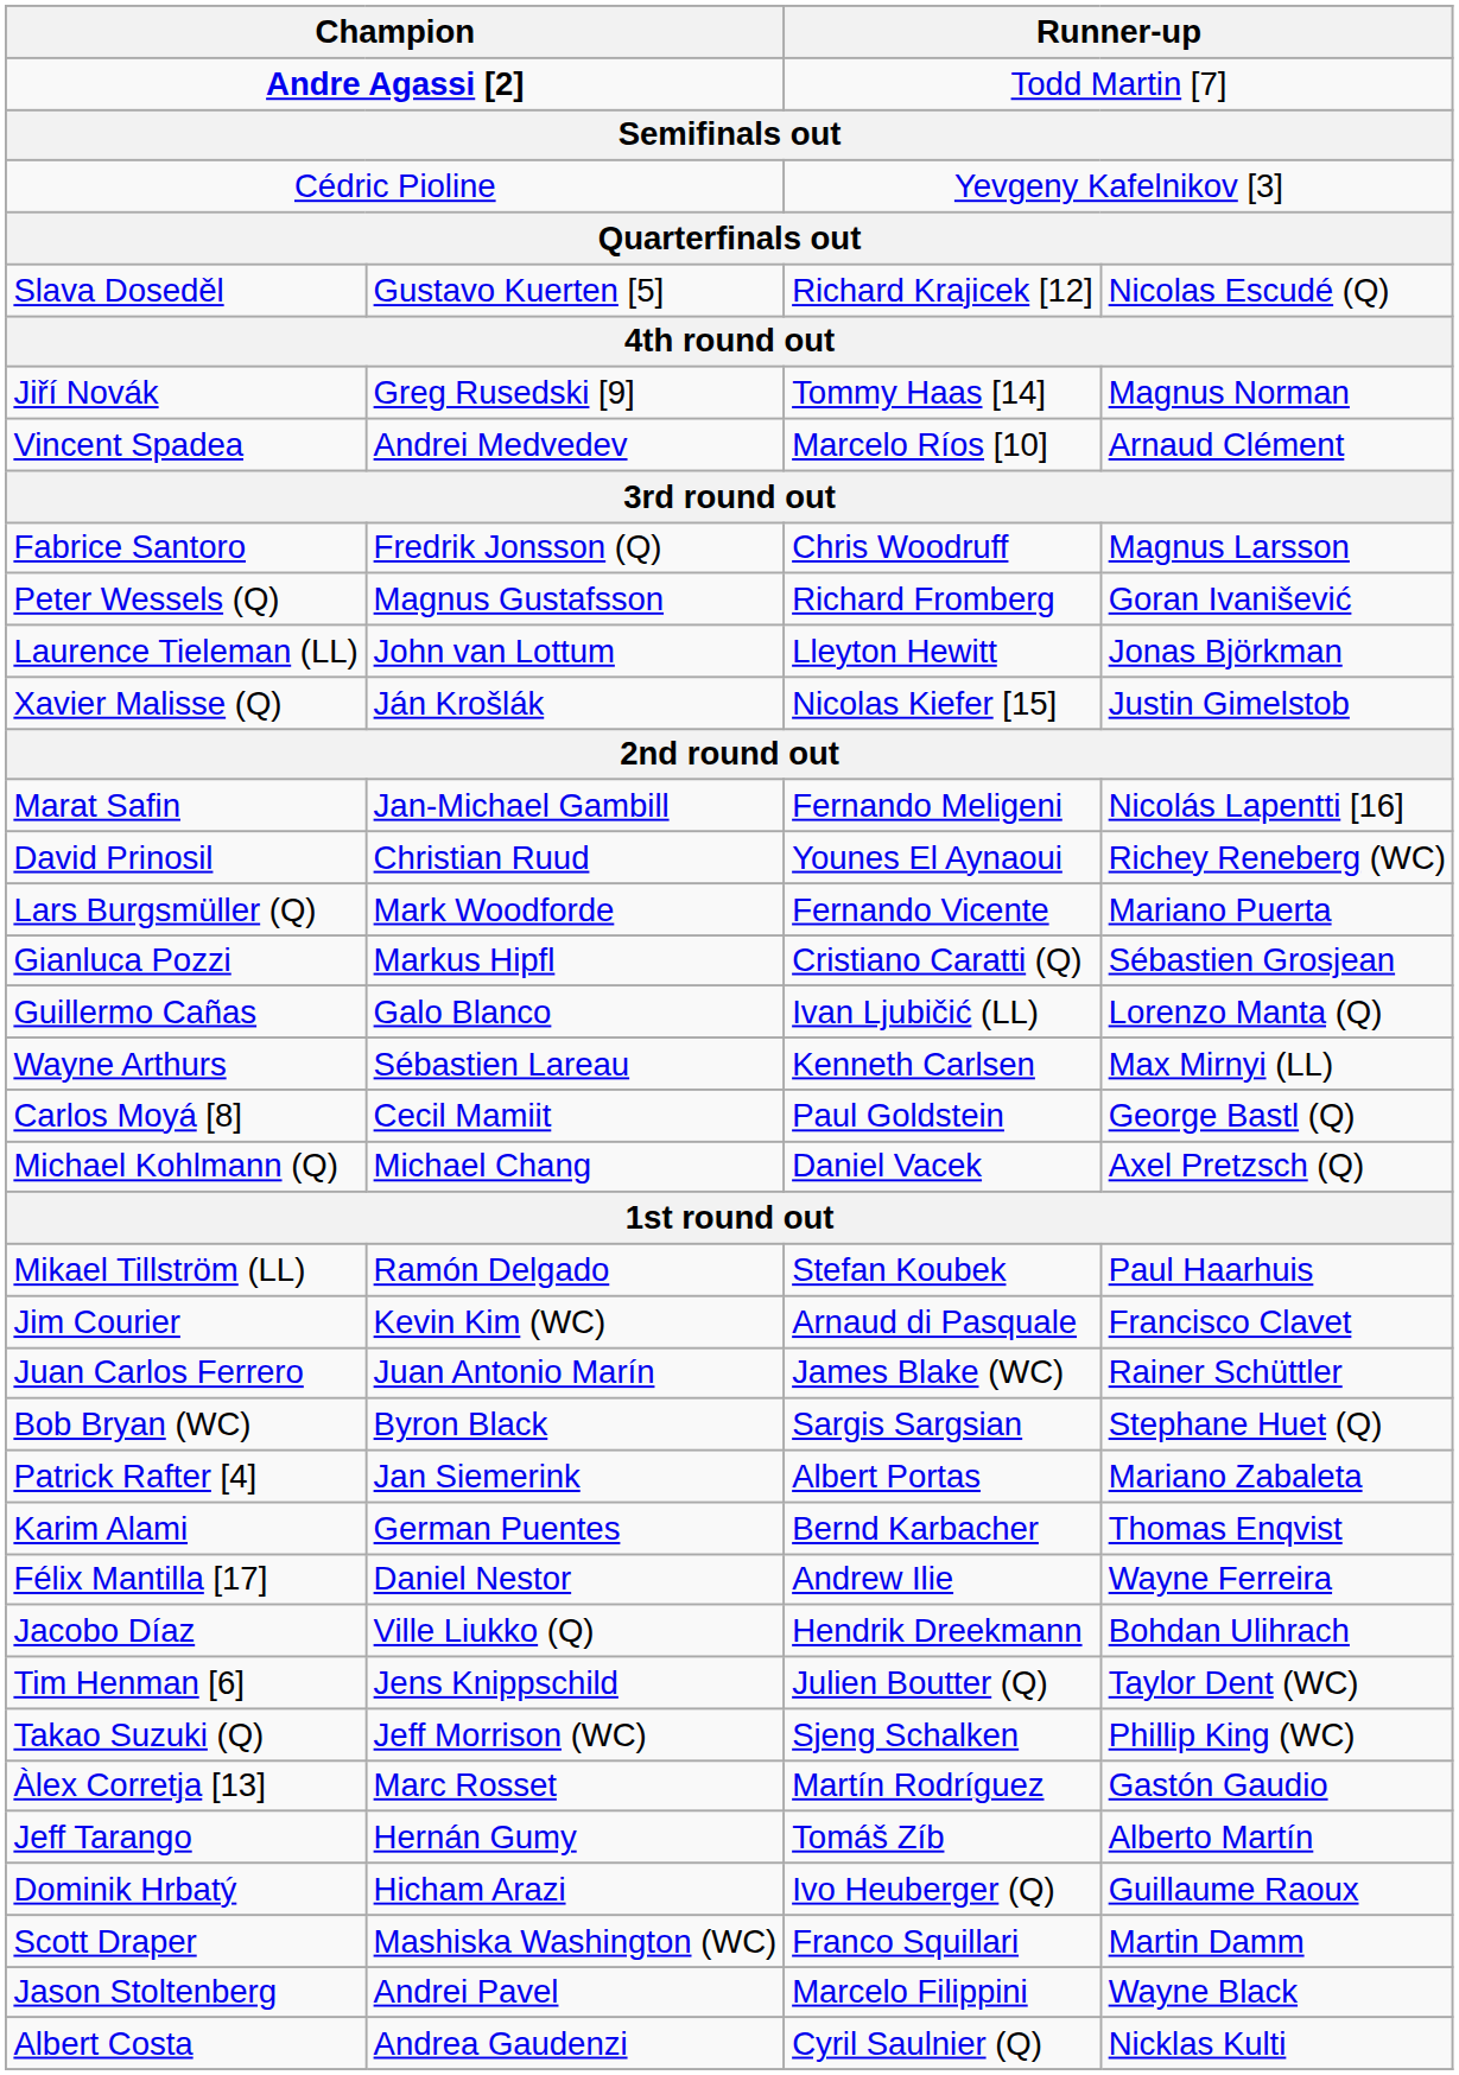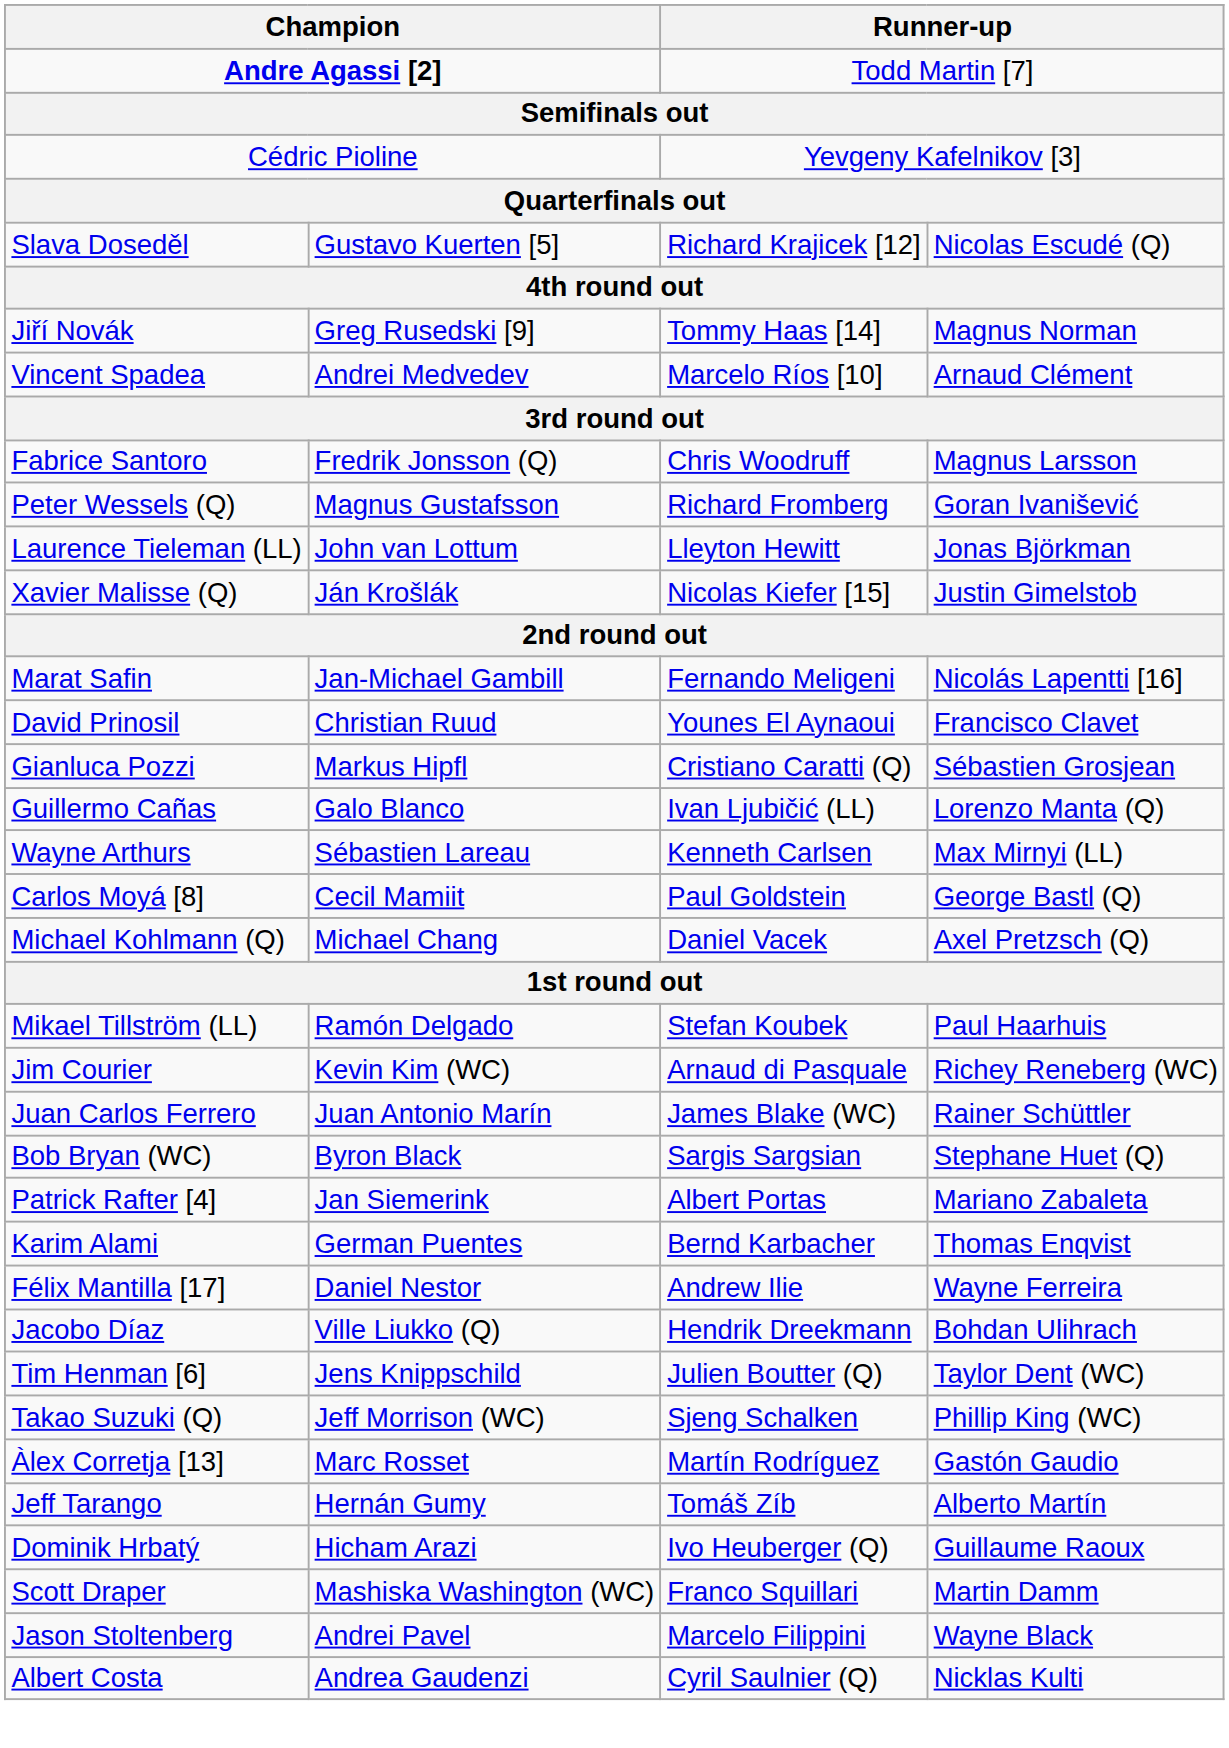 <table class="wikitable collapsible collapsed" style="font-size:90%">
 <tr>
 <th colspan=2>Champion</th>
 <th colspan=2>Runner-up</th>
 </tr>
 <tr style="text-align:center;">
 <td colspan=2> <strong><a href='#'>Andre Agassi</a> [2]</strong></td>
 <td colspan=2> <a href='#'>Todd Martin</a> [7]</td>
 </tr>
 <tr>
 <th colspan=4>Semifinals out</th>
 </tr>
 <tr style="text-align:center;">
 <td colspan=2> <a href='#'>Cédric Pioline</a></td>
 <td colspan=2> <a href='#'>Yevgeny Kafelnikov</a> [3]</td>
 </tr>
 <tr>
 <th colspan=4>Quarterfinals out</th>
 </tr>
 <tr>
 <td> <a href='#'>Slava Doseděl</a></td>
 <td> <a href='#'>Gustavo Kuerten</a> [5]</td>
 <td> <a href='#'>Richard Krajicek</a> [12]</td>
 <td> <a href='#'>Nicolas Escudé</a> (Q)</td>
 </tr>
 <tr>
 <th colspan=4>4th round out</th>
 </tr>
 <tr>
 <td> <a href='#'>Jiří Novák</a></td>
 <td> <a href='#'>Greg Rusedski</a> [9]</td>
 <td> <a href='#'>Tommy Haas</a> [14]</td>
 <td> <a href='#'>Magnus Norman</a></td>
 </tr>
 <tr>
 <td> <a href='#'>Vincent Spadea</a></td>
 <td> <a href='#'>Andrei Medvedev</a></td>
 <td> <a href='#'>Marcelo Ríos</a> [10]</td>
 <td> <a href='#'>Arnaud Clément</a></td>
 </tr>
 <tr>
 <th colspan=4>3rd round out</th>
 </tr>
 <tr>
 <td> <a href='#'>Fabrice Santoro</a></td>
 <td> <a href='#'>Fredrik Jonsson</a> (Q)</td>
 <td> <a href='#'>Chris Woodruff</a></td>
 <td> <a href='#'>Magnus Larsson</a></td>
 </tr>
 <tr>
 <td> <a href='#'>Peter Wessels</a> (Q)</td>
 <td> <a href='#'>Magnus Gustafsson</a></td>
 <td> <a href='#'>Richard Fromberg</a></td>
 <td> <a href='#'>Goran Ivanišević</a></td>
 </tr>
 <tr>
 <td> <a href='#'>Laurence Tieleman</a> (LL)</td>
 <td> <a href='#'>John van Lottum</a></td>
 <td> <a href='#'>Lleyton Hewitt</a></td>
 <td> <a href='#'>Jonas Björkman</a></td>
 </tr>
 <tr>
 <td> <a href='#'>Xavier Malisse</a> (Q)</td>
 <td> <a href='#'>Ján Krošlák</a></td>
 <td> <a href='#'>Nicolas Kiefer</a> [15]</td>
 <td> <a href='#'>Justin Gimelstob</a></td>
 </tr>
 <tr>
 <th colspan=4>2nd round out</th>
 </tr>
 <tr>
 <td> <a href='#'>Marat Safin</a></td>
 <td> <a href='#'>Jan-Michael Gambill</a></td>
 <td> <a href='#'>Fernando Meligeni</a></td>
 <td> <a href='#'>Nicolás Lapentti</a> [16]</td>
 </tr>
 <tr>
 <td> <a href='#'>David Prinosil</a></td>
 <td> <a href='#'>Christian Ruud</a></td>
 <td> <a href='#'>Younes El Aynaoui</a></td>
-<td> <a href='#'>Richey Reneberg</a> (WC)</td>
-</tr>
-<tr>
-<td> <a href='#'>Lars Burgsmüller</a> (Q)</td>
-<td> <a href='#'>Mark Woodforde</a></td>
-<td> <a href='#'>Fernando Vicente</a></td>
-<td> <a href='#'>Mariano Puerta</a></td>
+<td> <a href='#'>Francisco Clavet</a></td>
 </tr>
 <tr>
 <td> <a href='#'>Gianluca Pozzi</a></td>
 <td> <a href='#'>Markus Hipfl</a></td>
 <td> <a href='#'>Cristiano Caratti</a> (Q)</td>
 <td> <a href='#'>Sébastien Grosjean</a></td>
 </tr>
 <tr>
 <td> <a href='#'>Guillermo Cañas</a></td>
 <td> <a href='#'>Galo Blanco</a></td>
 <td> <a href='#'>Ivan Ljubičić</a> (LL)</td>
 <td> <a href='#'>Lorenzo Manta</a> (Q)</td>
 </tr>
 <tr>
 <td> <a href='#'>Wayne Arthurs</a></td>
 <td> <a href='#'>Sébastien Lareau</a></td>
 <td> <a href='#'>Kenneth Carlsen</a></td>
 <td> <a href='#'>Max Mirnyi</a> (LL)</td>
 </tr>
 <tr>
 <td> <a href='#'>Carlos Moyá</a> [8]</td>
 <td> <a href='#'>Cecil Mamiit</a></td>
 <td> <a href='#'>Paul Goldstein</a></td>
 <td> <a href='#'>George Bastl</a> (Q)</td>
 </tr>
 <tr>
 <td> <a href='#'>Michael Kohlmann</a> (Q)</td>
 <td> <a href='#'>Michael Chang</a></td>
 <td> <a href='#'>Daniel Vacek</a></td>
 <td> <a href='#'>Axel Pretzsch</a> (Q)</td>
 </tr>
 <tr>
 <th colspan=4>1st round out</th>
 </tr>
 <tr>
 <td> <a href='#'>Mikael Tillström</a> (LL)</td>
 <td> <a href='#'>Ramón Delgado</a></td>
 <td> <a href='#'>Stefan Koubek</a></td>
 <td> <a href='#'>Paul Haarhuis</a></td>
 </tr>
 <tr>
 <td> <a href='#'>Jim Courier</a></td>
 <td> <a href='#'>Kevin Kim</a> (WC)</td>
 <td> <a href='#'>Arnaud di Pasquale</a></td>
-<td> <a href='#'>Francisco Clavet</a></td>
+<td> <a href='#'>Richey Reneberg</a> (WC)</td>
 </tr>
 <tr>
 <td> <a href='#'>Juan Carlos Ferrero</a></td>
 <td> <a href='#'>Juan Antonio Marín</a></td>
 <td> <a href='#'>James Blake</a> (WC)</td>
 <td> <a href='#'>Rainer Schüttler</a></td>
 </tr>
 <tr>
 <td> <a href='#'>Bob Bryan</a> (WC)</td>
 <td> <a href='#'>Byron Black</a></td>
 <td> <a href='#'>Sargis Sargsian</a></td>
 <td> <a href='#'>Stephane Huet</a> (Q)</td>
 </tr>
 <tr>
 <td> <a href='#'>Patrick Rafter</a> [4]</td>
 <td> <a href='#'>Jan Siemerink</a></td>
 <td> <a href='#'>Albert Portas</a></td>
 <td> <a href='#'>Mariano Zabaleta</a></td>
 </tr>
 <tr>
 <td> <a href='#'>Karim Alami</a></td>
 <td> <a href='#'>German Puentes</a></td>
 <td> <a href='#'>Bernd Karbacher</a></td>
 <td> <a href='#'>Thomas Enqvist</a></td>
 </tr>
 <tr>
 <td> <a href='#'>Félix Mantilla</a> [17]</td>
 <td> <a href='#'>Daniel Nestor</a></td>
 <td> <a href='#'>Andrew Ilie</a></td>
 <td> <a href='#'>Wayne Ferreira</a></td>
 </tr>
 <tr>
 <td> <a href='#'>Jacobo Díaz</a></td>
 <td> <a href='#'>Ville Liukko</a> (Q)</td>
 <td> <a href='#'>Hendrik Dreekmann</a></td>
 <td> <a href='#'>Bohdan Ulihrach</a></td>
 </tr>
 <tr>
 <td> <a href='#'>Tim Henman</a> [6]</td>
 <td> <a href='#'>Jens Knippschild</a></td>
 <td> <a href='#'>Julien Boutter</a> (Q)</td>
 <td> <a href='#'>Taylor Dent</a> (WC)</td>
 </tr>
 <tr>
 <td> <a href='#'>Takao Suzuki</a> (Q)</td>
 <td> <a href='#'>Jeff Morrison</a> (WC)</td>
 <td> <a href='#'>Sjeng Schalken</a></td>
 <td> <a href='#'>Phillip King</a> (WC)</td>
 </tr>
 <tr>
 <td> <a href='#'>Àlex Corretja</a> [13]</td>
 <td> <a href='#'>Marc Rosset</a></td>
 <td> <a href='#'>Martín Rodríguez</a></td>
 <td> <a href='#'>Gastón Gaudio</a></td>
 </tr>
 <tr>
 <td> <a href='#'>Jeff Tarango</a></td>
 <td> <a href='#'>Hernán Gumy</a></td>
 <td> <a href='#'>Tomáš Zíb</a></td>
 <td> <a href='#'>Alberto Martín</a></td>
 </tr>
 <tr>
 <td> <a href='#'>Dominik Hrbatý</a></td>
 <td> <a href='#'>Hicham Arazi</a></td>
 <td> <a href='#'>Ivo Heuberger</a> (Q)</td>
 <td> <a href='#'>Guillaume Raoux</a></td>
 </tr>
 <tr>
 <td> <a href='#'>Scott Draper</a></td>
 <td> <a href='#'>Mashiska Washington</a> (WC)</td>
 <td> <a href='#'>Franco Squillari</a></td>
 <td> <a href='#'>Martin Damm</a></td>
 </tr>
 <tr>
 <td> <a href='#'>Jason Stoltenberg</a></td>
 <td> <a href='#'>Andrei Pavel</a></td>
 <td> <a href='#'>Marcelo Filippini</a></td>
 <td> <a href='#'>Wayne Black</a></td>
 </tr>
 <tr>
 <td> <a href='#'>Albert Costa</a></td>
 <td> <a href='#'>Andrea Gaudenzi</a></td>
 <td> <a href='#'>Cyril Saulnier</a> (Q)</td>
 <td> <a href='#'>Nicklas Kulti</a></td>
 </tr>
 </table>
